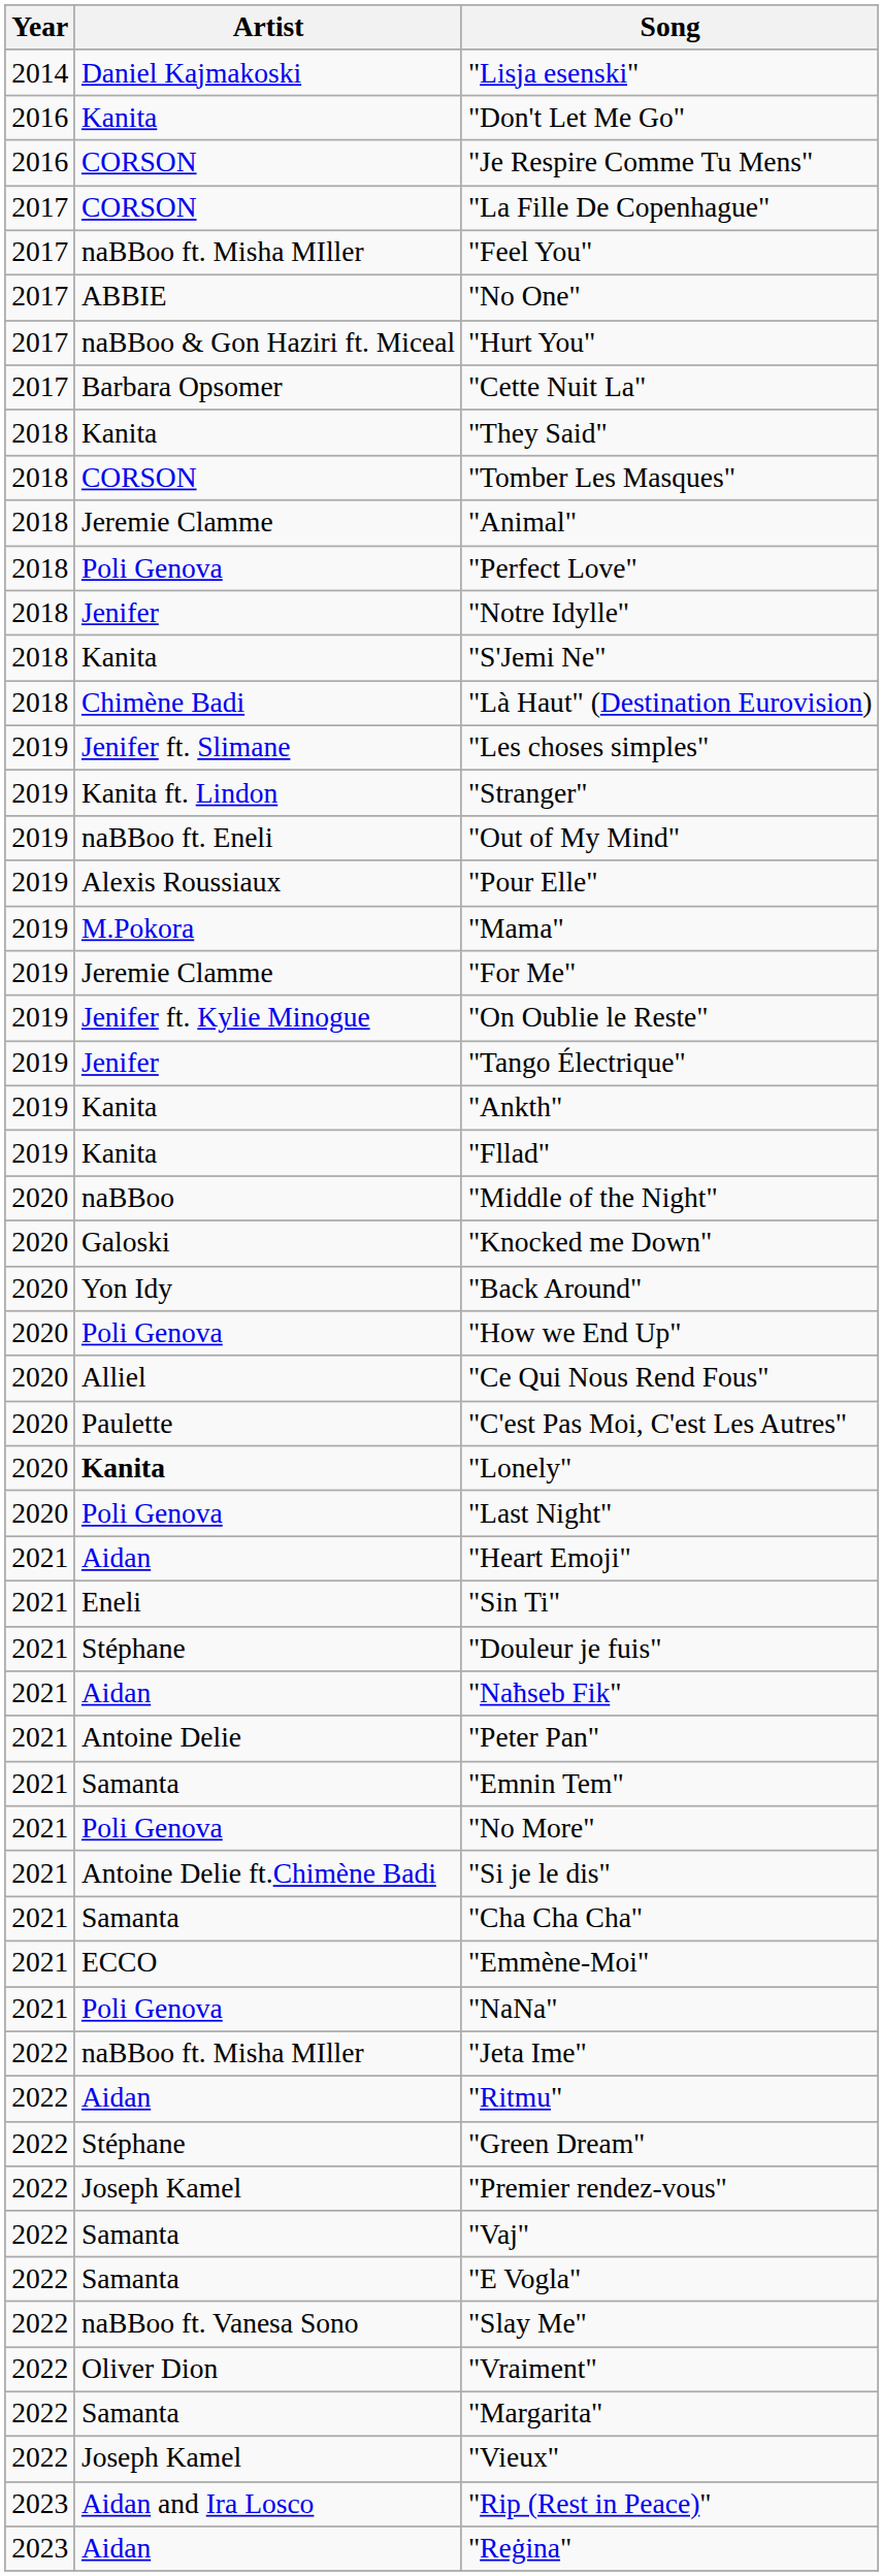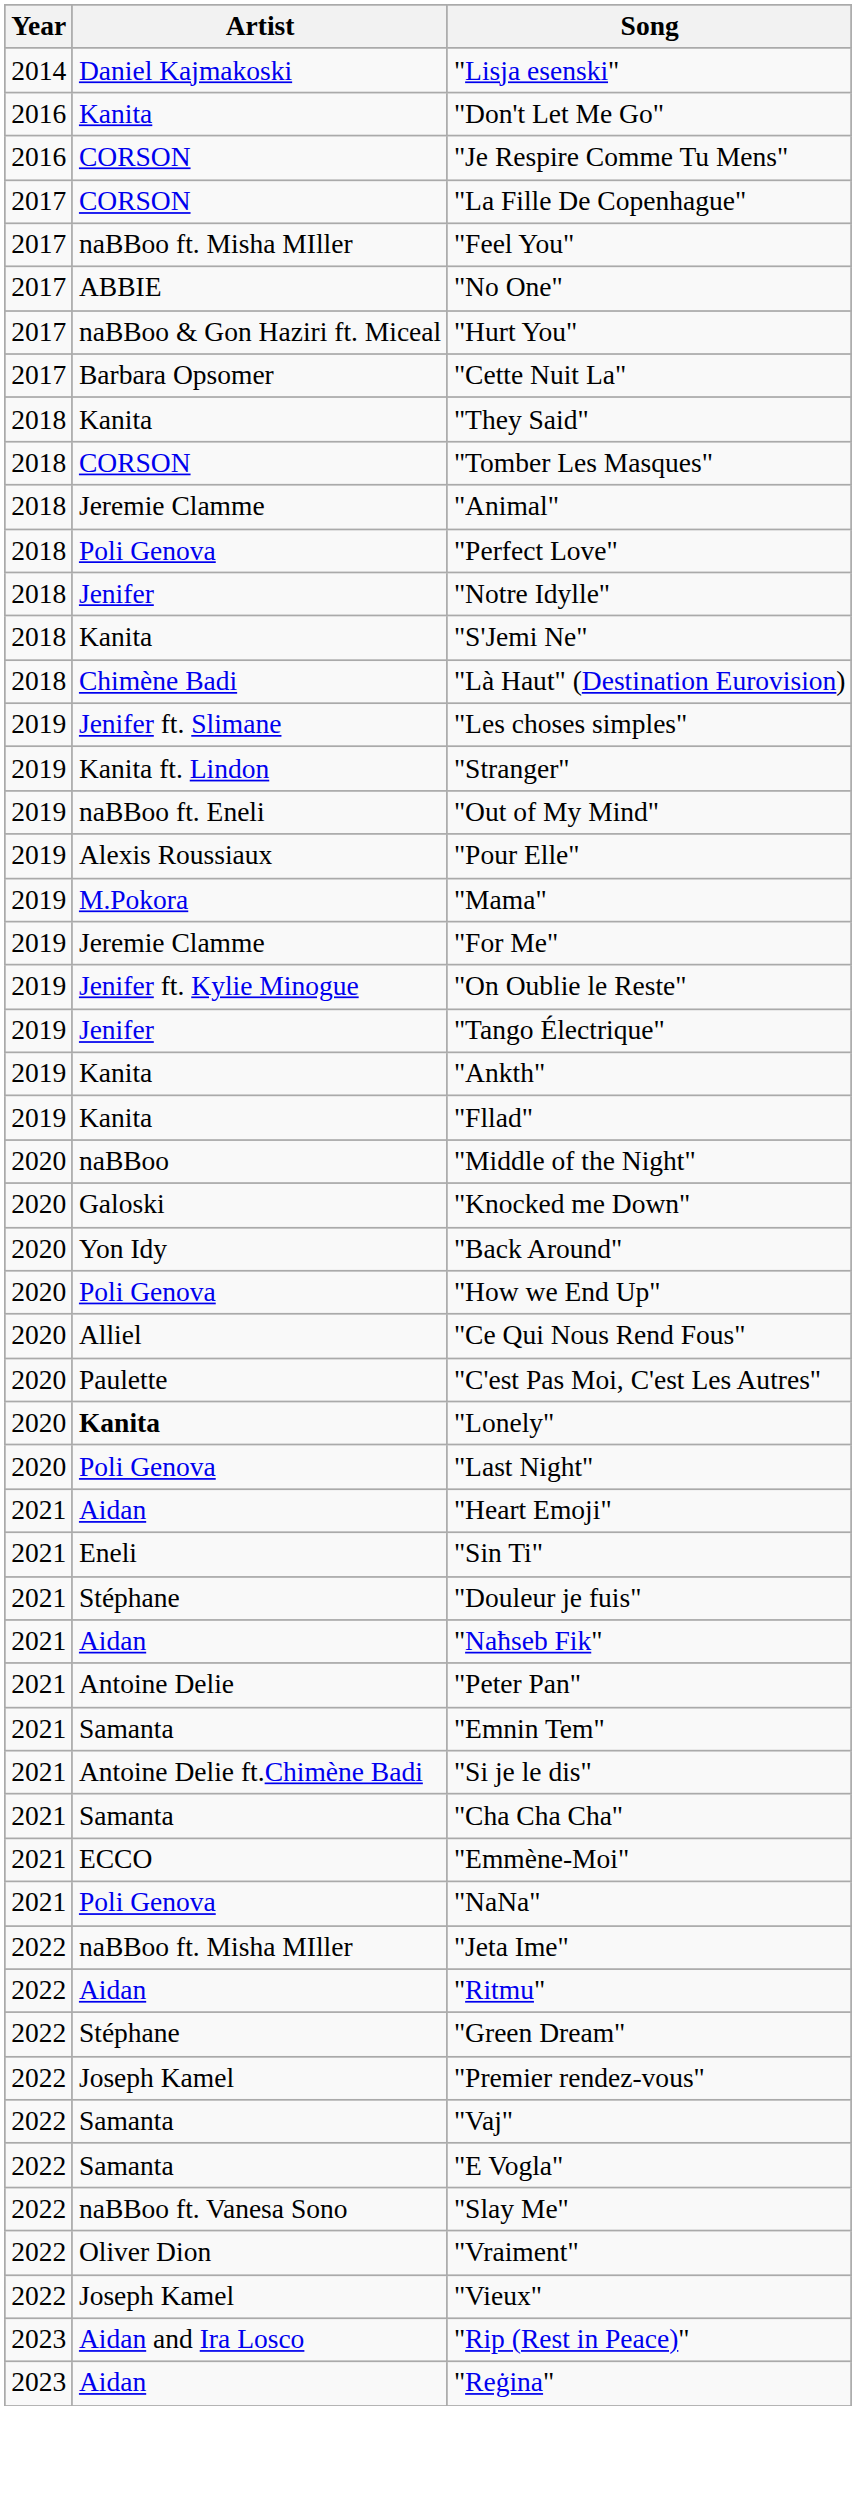 <table class="wikitable">
 <tr>
 <th>Year</th>
 <th>Artist</th>
 <th>Song</th>
 </tr>
 <tr>
 <td>2014</td>
 <td><a href='#'>Daniel Kajmakoski</a></td>
 <td>"<a href='#'>Lisja esenski</a>"</td>
 </tr>
 <tr>
 <td>2016</td>
 <td><a href='#'>Kanita</a></td>
 <td>"Don't Let Me Go"</td>
 </tr>
 <tr>
 <td>2016</td>
 <td><a href='#'>CORSON</a></td>
 <td>"Je Respire Comme Tu Mens"</td>
 </tr>
 <tr>
 <td>2017</td>
 <td><a href='#'>CORSON</a></td>
 <td>"La Fille De Copenhague"</td>
 </tr>
 <tr>
 <td>2017</td>
 <td>naBBoo ft. Misha MIller</td>
 <td>"Feel You"</td>
 </tr>
 <tr>
 <td>2017</td>
 <td>ABBIE</td>
 <td>"No One"</td>
 </tr>
 <tr>
 <td>2017</td>
 <td>naBBoo & Gon Haziri ft. Miceal</td>
 <td>"Hurt You"</td>
 </tr>
 <tr>
 <td>2017</td>
 <td>Barbara Opsomer</td>
 <td>"Cette Nuit La"</td>
 </tr>
 <tr>
 <td>2018</td>
 <td>Kanita</td>
 <td>"They Said"</td>
 </tr>
 <tr>
 <td>2018</td>
 <td><a href='#'>CORSON</a></td>
 <td>"Tomber Les Masques"</td>
 </tr>
 <tr>
 <td>2018</td>
 <td>Jeremie Clamme</td>
 <td>"Animal"</td>
 </tr>
 <tr>
 <td>2018</td>
 <td><a href='#'>Poli Genova</a></td>
 <td>"Perfect Love"</td>
 </tr>
 <tr>
 <td>2018</td>
 <td><a href='#'>Jenifer</a></td>
 <td>"Notre Idylle"</td>
 </tr>
 <tr>
 <td>2018</td>
 <td>Kanita</td>
 <td>"S'Jemi Ne"</td>
 </tr>
 <tr>
 <td>2018</td>
 <td><a href='#'>Chimène Badi</a></td>
 <td>"Là Haut" (<a href='#'>Destination Eurovision</a>)</td>
 </tr>
 <tr>
 <td>2019</td>
 <td><a href='#'>Jenifer</a> ft. <a href='#'>Slimane</a></td>
 <td>"Les choses simples"</td>
 </tr>
 <tr>
 <td>2019</td>
 <td>Kanita ft. <a href='#'>Lindon</a></td>
 <td>"Stranger"</td>
 </tr>
 <tr>
 <td>2019</td>
 <td>naBBoo ft. Eneli</td>
 <td>"Out of My Mind"</td>
 </tr>
 <tr>
 <td>2019</td>
 <td>Alexis Roussiaux</td>
 <td>"Pour Elle"</td>
 </tr>
 <tr>
 <td>2019</td>
 <td><a href='#'>M.Pokora</a></td>
 <td>"Mama"</td>
 </tr>
 <tr>
 <td>2019</td>
 <td>Jeremie Clamme</td>
 <td>"For Me"</td>
 </tr>
 <tr>
 <td>2019</td>
 <td><a href='#'>Jenifer</a> ft. <a href='#'>Kylie Minogue</a></td>
 <td>"On Oublie le Reste"</td>
 </tr>
 <tr>
 <td>2019</td>
 <td><a href='#'>Jenifer</a></td>
 <td>"Tango Électrique"</td>
 </tr>
 <tr>
 <td>2019</td>
 <td>Kanita</td>
 <td>"Ankth"</td>
 </tr>
 <tr>
 <td>2019</td>
 <td>Kanita</td>
 <td>"Fllad"</td>
 </tr>
 <tr>
 <td>2020</td>
 <td>naBBoo</td>
 <td>"Middle of the Night"</td>
 </tr>
 <tr>
 <td>2020</td>
 <td>Galoski</td>
 <td>"Knocked me Down"</td>
 </tr>
 <tr>
 <td>2020</td>
 <td>Yon Idy</td>
 <td>"Back Around"</td>
 </tr>
 <tr>
 <td>2020</td>
 <td><a href='#'>Poli Genova</a></td>
 <td>"How we End Up"</td>
 </tr>
 <tr>
 <td>2020</td>
 <td>Alliel</td>
 <td>"Ce Qui Nous Rend Fous"</td>
 </tr>
 <tr>
 <td>2020</td>
 <td>Paulette</td>
 <td>"C'est Pas Moi, C'est Les Autres"</td>
 </tr>
 <tr>
 <td>2020</td>
 <td><strong>Kanita</strong></td>
 <td>"Lonely"</td>
 </tr>
 <tr>
 <td>2020</td>
 <td><a href='#'>Poli Genova</a></td>
 <td>"Last Night"</td>
 </tr>
 <tr>
 <td>2021</td>
 <td><a href='#'>Aidan</a></td>
 <td>"Heart Emoji"</td>
 </tr>
 <tr>
 <td>2021</td>
 <td>Eneli</td>
 <td>"Sin Ti"</td>
 </tr>
 <tr>
 <td>2021</td>
 <td>Stéphane</td>
 <td>"Douleur je fuis"</td>
 </tr>
 <tr>
 <td>2021</td>
 <td><a href='#'>Aidan</a></td>
 <td>"<a href='#'>Naħseb Fik</a>"</td>
 </tr>
 <tr>
 <td>2021</td>
 <td>Antoine Delie</td>
 <td>"Peter Pan"</td>
 </tr>
 <tr>
 <td>2021</td>
 <td>Samanta</td>
 <td>"Emnin Tem"</td>
 </tr>
 <tr>
 <td>2021</td>
-<td><a href='#'>Poli Genova</a></td>
-<td>"No More"</td>
-</tr>
-<tr>
-<td>2021</td>
 <td>Antoine Delie ft.<a href='#'>Chimène Badi</a></td>
 <td>"Si je le dis"</td>
 </tr>
 <tr>
 <td>2021</td>
 <td>Samanta</td>
 <td>"Cha Cha Cha"</td>
 </tr>
 <tr>
 <td>2021</td>
 <td>ECCO</td>
 <td>"Emmène-Moi"</td>
 </tr>
 <tr>
 <td>2021</td>
 <td><a href='#'>Poli Genova</a></td>
 <td>"NaNa"</td>
 </tr>
 <tr>
 <td>2022</td>
 <td>naBBoo ft. Misha MIller</td>
 <td>"Jeta Ime"</td>
 </tr>
 <tr>
 <td>2022</td>
 <td><a href='#'>Aidan</a></td>
 <td>"<a href='#'>Ritmu</a>"</td>
 </tr>
 <tr>
 <td>2022</td>
 <td>Stéphane</td>
 <td>"Green Dream"</td>
 </tr>
 <tr>
 <td>2022</td>
 <td>Joseph Kamel</td>
 <td>"Premier rendez-vous"</td>
 </tr>
 <tr>
 <td>2022</td>
 <td>Samanta</td>
 <td>"Vaj"</td>
 </tr>
 <tr>
 <td>2022</td>
 <td>Samanta</td>
 <td>"E Vogla"</td>
 </tr>
 <tr>
 <td>2022</td>
 <td>naBBoo ft. Vanesa Sono</td>
 <td>"Slay Me"</td>
 </tr>
 <tr>
 <td>2022</td>
 <td>Oliver Dion</td>
 <td>"Vraiment"</td>
 </tr>
 <tr>
 <td>2022</td>
-<td>Samanta</td>
-<td>"Margarita"</td>
-</tr>
-<tr>
-<td>2022</td>
 <td>Joseph Kamel</td>
 <td>"Vieux"</td>
 </tr>
 <tr>
 <td>2023</td>
 <td><a href='#'>Aidan</a> and <a href='#'>Ira Losco</a></td>
 <td>"<a href='#'>Rip (Rest in Peace)</a>"</td>
 </tr>
 <tr>
 <td>2023</td>
 <td><a href='#'>Aidan</a></td>
 <td>"<a href='#'>Reġina</a>"</td>
 </tr>
 </table>
